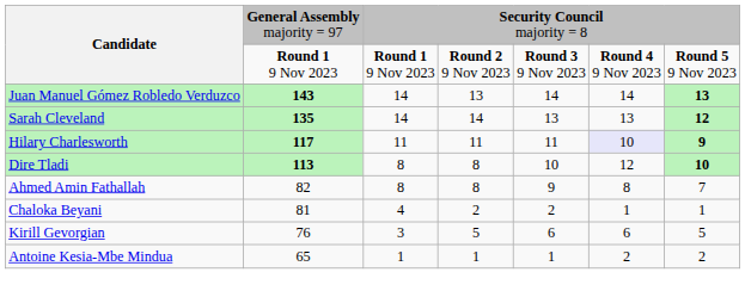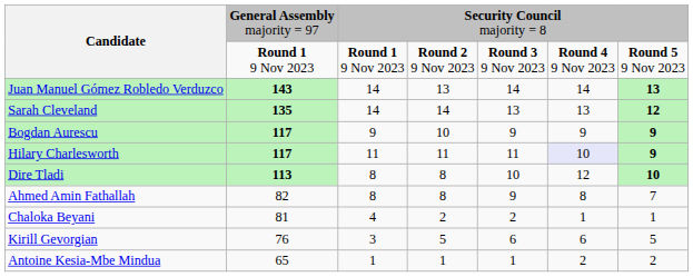 <table class="wikitable collapsible" style="text-align:center;">
 <tr>
 <th rowspan=2>Candidate</th>
 <td style="background:silver;"><strong>General Assembly </strong> <br> majority = 97</td>
 <td style="background:silver;" colspan=5><strong>Security Council </strong> <br> majority = 8</td>
 </tr>
 <tr>
 <td><strong>Round 1 </strong> <br> 9 Nov 2023</td>
 <td><strong>Round 1 </strong> <br> 9 Nov 2023</td>
 <td><strong>Round 2 </strong> <br> 9 Nov 2023</td>
 <td><strong>Round 3 </strong> <br> 9 Nov 2023</td>
 <td><strong>Round 4 </strong> <br> 9 Nov 2023</td>
 <td><strong>Round 5 </strong> <br> 9 Nov 2023</td>
 </tr>
 <tr>
 <td style="text-align:left; background-color:#BBF3BB"> <a href='#'>Juan Manuel Gómez Robledo Verduzco</a></td>
 <td style="background-color:#BBF3BB"><strong>143 </strong></td>
 <td>14</td>
 <td>13</td>
 <td>14</td>
 <td>14</td>
 <td style="background-color:#BBF3BB"><strong>13</strong></td>
 </tr>
 <tr>
 <td style="text-align:left;background-color:#BBF3BB"> <a href='#'>Sarah Cleveland</a></td>
 <td style="background-color:#BBF3BB"><strong>135 </strong></td>
 <td>14</td>
 <td>14</td>
 <td>13</td>
 <td>13</td>
 <td style="background-color:#BBF3BB"><strong>12</strong></td>
+</tr>
+<tr>
+<td style="text-align:left;background-color:#BBF3BB"> <a href='#'>Bogdan Aurescu</a></td>
+<td style="background-color:#BBF3BB"><strong>117</strong></td>
+<td>9</td>
+<td>10</td>
+<td>9</td>
+<td>9</td>
+<td style="background-color:#BBF3BB"><strong>9</strong></td>
 </tr>
 <tr>
 <td style="text-align:left;background-color:#BBF3BB"> <a href='#'>Hilary Charlesworth</a></td>
 <td style="background-color:#BBF3BB"><strong>117</strong></td>
 <td>11</td>
 <td>11</td>
 <td>11</td>
 <td style="background: lavender;">10</td>
 <td style="background-color:#BBF3BB"><strong>9</strong></td>
 </tr>
 <tr>
 <td style="text-align:left;background-color:#BBF3BB"> <a href='#'>Dire Tladi</a></td>
 <td style="background-color:#BBF3BB"><strong>113</strong></td>
 <td>8</td>
 <td>8</td>
 <td>10</td>
 <td>12</td>
 <td style="background-color:#BBF3BB"><strong>10</strong></td>
 </tr>
 <tr>
 <td style="text-align:left;"> <a href='#'>Ahmed Amin Fathallah</a></td>
 <td>82</td>
 <td>8</td>
 <td>8</td>
 <td>9</td>
 <td>8</td>
 <td>7</td>
 </tr>
 <tr>
 <td style="text-align:left;"> <a href='#'>Chaloka Beyani</a></td>
 <td>81</td>
 <td>4</td>
 <td>2</td>
 <td>2</td>
 <td>1</td>
 <td>1</td>
 </tr>
 <tr>
 <td style="text-align:left;"> <a href='#'>Kirill Gevorgian</a></td>
 <td>76</td>
 <td>3</td>
 <td>5</td>
 <td>6</td>
 <td>6</td>
 <td>5</td>
 </tr>
 <tr>
 <td style="text-align:left;"> <a href='#'>Antoine Kesia-Mbe Mindua</a></td>
 <td>65</td>
 <td>1</td>
 <td>1</td>
 <td>1</td>
 <td>2</td>
 <td>2</td>
 </tr>
 </table>
